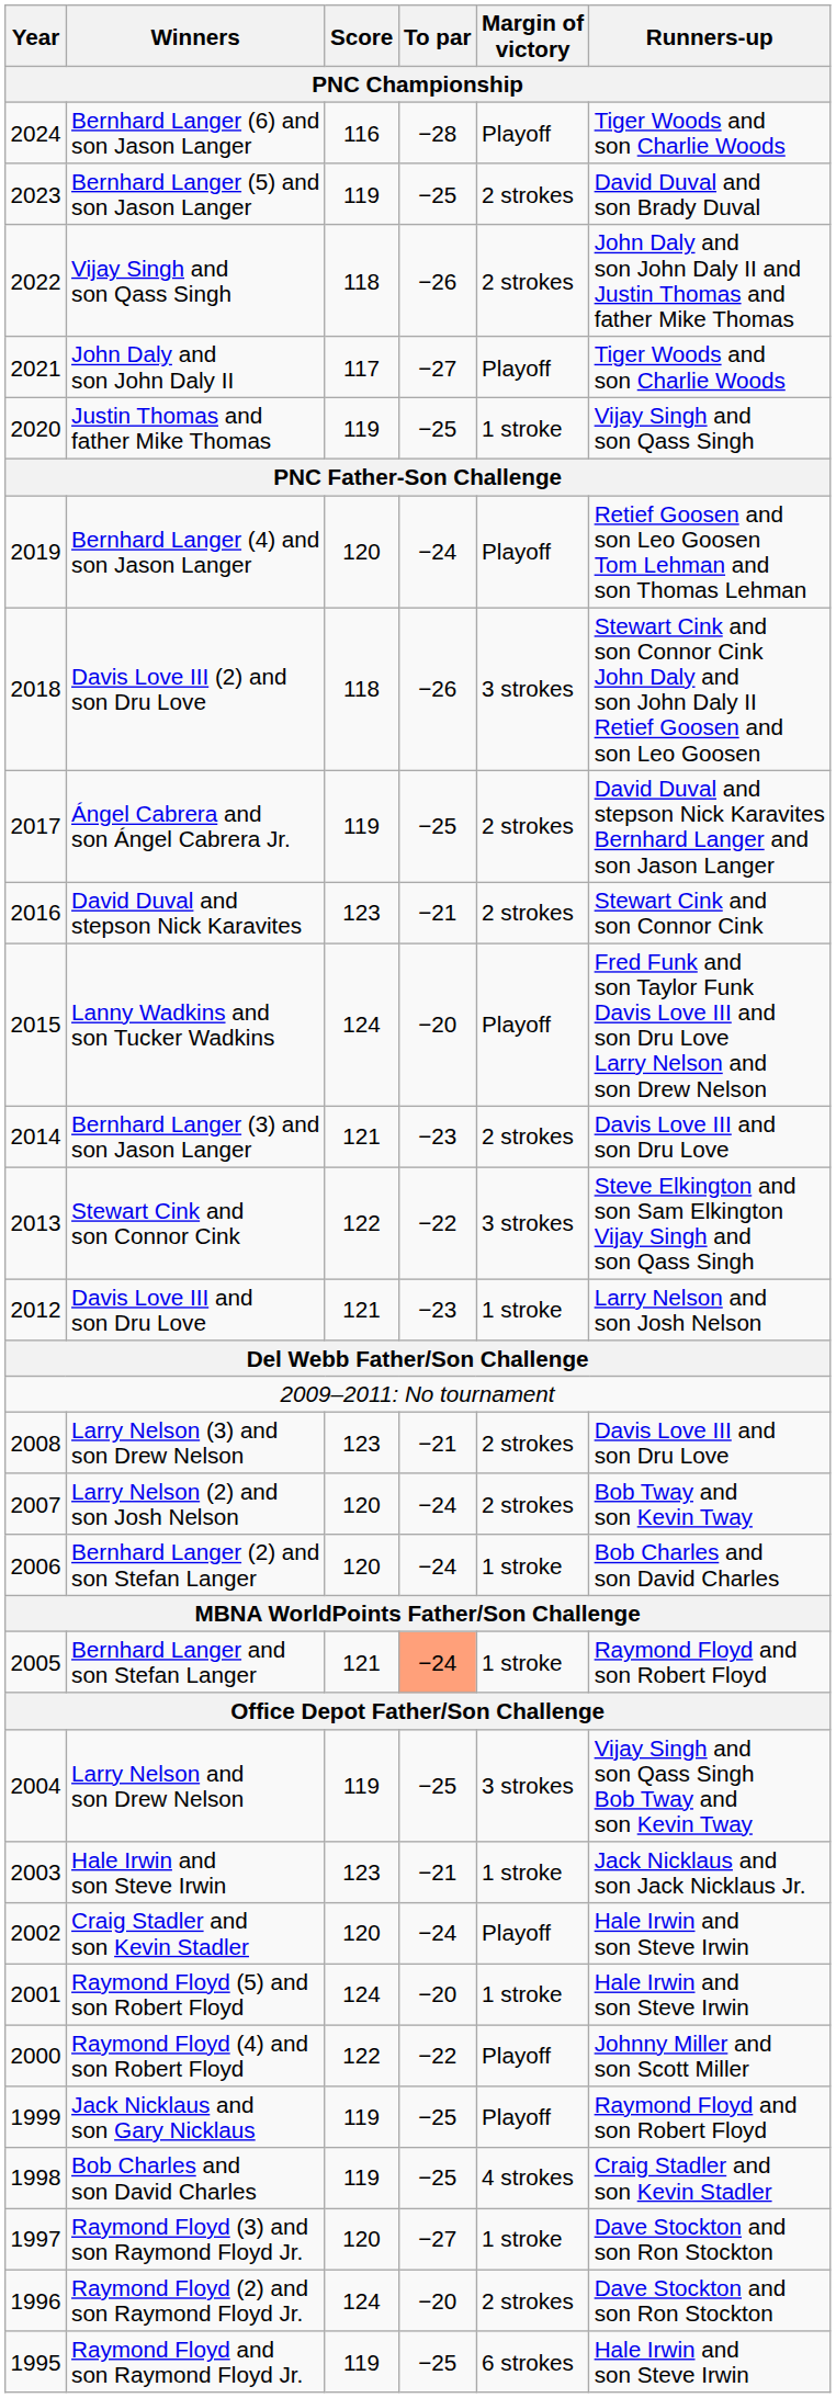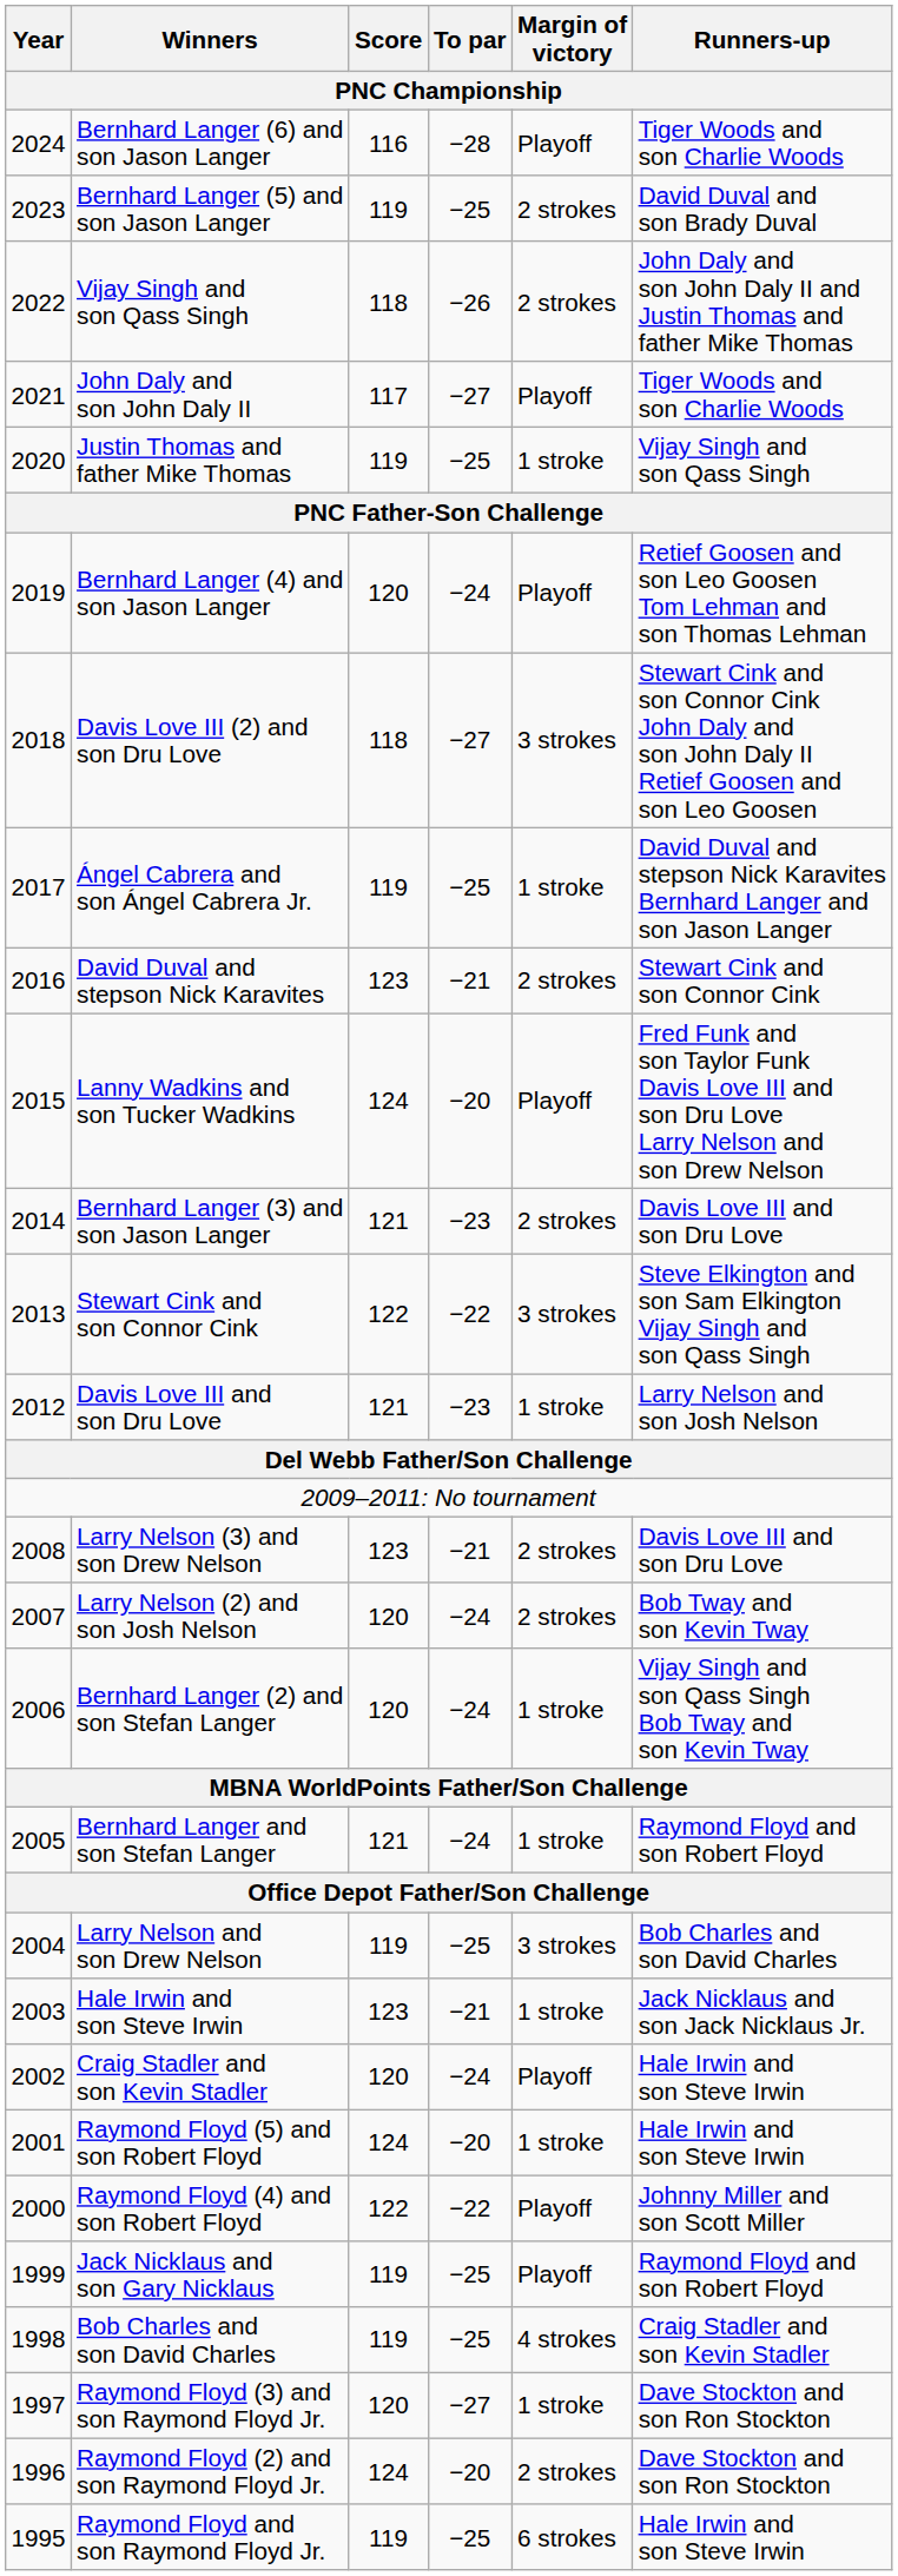 <table class="wikitable" style="font-size:95%">
 <tr>
 <th>Year</th>
 <th>Winners</th>
 <th>Score</th>
 <th>To par</th>
 <th>Margin of<br>victory</th>
 <th>Runners-up</th>
 </tr>
 <tr>
 <th colspan=6>PNC Championship</th>
 </tr>
 <tr>
 <td>2024</td>
 <td> <a href='#'>Bernhard Langer</a> (6) and<br>son Jason Langer</td>
 <td align=center>116</td>
 <td align=center>−28</td>
 <td>Playoff</td>
 <td> <a href='#'>Tiger Woods</a> and<br>son <a href='#'>Charlie Woods</a></td>
 </tr>
 <tr>
 <td>2023</td>
 <td> <a href='#'>Bernhard Langer</a> (5) and<br>son Jason Langer</td>
 <td align=center>119</td>
 <td align=center>−25</td>
 <td>2 strokes</td>
 <td> <a href='#'>David Duval</a> and<br>son Brady Duval</td>
 </tr>
 <tr>
 <td>2022</td>
 <td> <a href='#'>Vijay Singh</a> and<br>son Qass Singh</td>
 <td align=center>118</td>
 <td align=center>−26</td>
 <td>2 strokes</td>
 <td> <a href='#'>John Daly</a> and<br>son John Daly II and <br>  <a href='#'>Justin Thomas</a> and<br> father Mike Thomas</td>
 </tr>
 <tr>
 <td>2021</td>
 <td> <a href='#'>John Daly</a> and<br>son John Daly II</td>
 <td align=center>117</td>
 <td align=center>−27</td>
 <td>Playoff</td>
 <td> <a href='#'>Tiger Woods</a> and<br>son <a href='#'>Charlie Woods</a></td>
 </tr>
 <tr>
 <td>2020</td>
 <td> <a href='#'>Justin Thomas</a> and<br>father Mike Thomas</td>
 <td align=center>119</td>
 <td align=center>−25</td>
 <td>1 stroke</td>
 <td> <a href='#'>Vijay Singh</a> and<br>son Qass Singh</td>
 </tr>
 <tr>
 <th colspan=6>PNC Father-Son Challenge</th>
 </tr>
 <tr>
 <td>2019</td>
 <td> <a href='#'>Bernhard Langer</a> (4) and<br>son Jason Langer</td>
 <td align=center>120</td>
 <td align=center>−24</td>
 <td>Playoff</td>
 <td> <a href='#'>Retief Goosen</a> and<br>son Leo Goosen<br> <a href='#'>Tom Lehman</a> and<br>son Thomas Lehman</td>
 </tr>
 <tr>
 <td>2018</td>
 <td> <a href='#'>Davis Love III</a> (2) and<br>son Dru Love</td>
 <td align=center>118</td>
-<td align=center>−26</td>
+<td align=center>−27</td>
 <td>3 strokes</td>
 <td> <a href='#'>Stewart Cink</a> and<br>son Connor Cink<br> <a href='#'>John Daly</a> and<br>son John Daly II<br> <a href='#'>Retief Goosen</a> and<br>son Leo Goosen</td>
 </tr>
 <tr>
 <td>2017</td>
 <td> <a href='#'>Ángel Cabrera</a> and<br>son Ángel Cabrera Jr.</td>
 <td align=center>119</td>
 <td align=center>−25</td>
-<td>2 strokes</td>
+<td>1 stroke</td>
 <td> <a href='#'>David Duval</a> and<br>stepson Nick Karavites<br> <a href='#'>Bernhard Langer</a> and<br>son Jason Langer</td>
 </tr>
 <tr>
 <td>2016</td>
 <td> <a href='#'>David Duval</a> and<br>stepson Nick Karavites</td>
 <td align=center>123</td>
 <td align=center>−21</td>
 <td>2 strokes</td>
 <td> <a href='#'>Stewart Cink</a> and<br>son Connor Cink</td>
 </tr>
 <tr>
 <td>2015</td>
 <td> <a href='#'>Lanny Wadkins</a> and<br>son Tucker Wadkins</td>
 <td align=center>124</td>
 <td align=center>−20</td>
 <td>Playoff</td>
 <td> <a href='#'>Fred Funk</a> and<br>son Taylor Funk<br> <a href='#'>Davis Love III</a> and<br>son Dru Love<br> <a href='#'>Larry Nelson</a> and<br>son Drew Nelson</td>
 </tr>
 <tr>
 <td>2014</td>
 <td> <a href='#'>Bernhard Langer</a> (3) and<br>son Jason Langer</td>
 <td align=center>121</td>
 <td align=center>−23</td>
 <td>2 strokes</td>
 <td> <a href='#'>Davis Love III</a> and<br>son Dru Love</td>
 </tr>
 <tr>
 <td>2013</td>
 <td> <a href='#'>Stewart Cink</a> and<br>son Connor Cink</td>
 <td align=center>122</td>
 <td align=center>−22</td>
 <td>3 strokes</td>
 <td> <a href='#'>Steve Elkington</a> and<br>son Sam Elkington<br> <a href='#'>Vijay Singh</a> and<br>son Qass Singh</td>
 </tr>
 <tr>
 <td>2012</td>
 <td> <a href='#'>Davis Love III</a> and<br>son Dru Love</td>
 <td align=center>121</td>
 <td align=center>−23</td>
 <td>1 stroke</td>
 <td> <a href='#'>Larry Nelson</a> and<br>son Josh Nelson</td>
 </tr>
 <tr>
 <th colspan=6>Del Webb Father/Son Challenge</th>
 </tr>
 <tr>
 <td colspan=6 align=center><em>2009–2011: No tournament</em></td>
 </tr>
 <tr>
 <td>2008</td>
 <td> <a href='#'>Larry Nelson</a> (3) and<br>son Drew Nelson</td>
 <td align=center>123</td>
 <td align=center>−21</td>
 <td>2 strokes</td>
 <td> <a href='#'>Davis Love III</a> and<br>son Dru Love</td>
 </tr>
 <tr>
 <td>2007</td>
 <td> <a href='#'>Larry Nelson</a> (2) and<br>son Josh Nelson</td>
 <td align=center>120</td>
 <td align=center>−24</td>
 <td>2 strokes</td>
 <td> <a href='#'>Bob Tway</a> and<br>son <a href='#'>Kevin Tway</a></td>
 </tr>
 <tr>
 <td>2006</td>
 <td> <a href='#'>Bernhard Langer</a> (2) and<br>son Stefan Langer</td>
 <td align=center>120</td>
 <td align=center>−24</td>
 <td>1 stroke</td>
-<td> <a href='#'>Bob Charles</a> and<br>son David Charles</td>
+<td> <a href='#'>Vijay Singh</a> and<br>son Qass Singh<br> <a href='#'>Bob Tway</a> and<br>son <a href='#'>Kevin Tway</a></td>
 </tr>
 <tr>
 <th colspan=6>MBNA WorldPoints Father/Son Challenge</th>
 </tr>
 <tr>
 <td>2005</td>
 <td> <a href='#'>Bernhard Langer</a> and<br>son Stefan Langer</td>
 <td align=center>121</td>
-<td align=center style="background: lightsalmon;">−24</td>
+<td align=center>−24</td>
 <td>1 stroke</td>
 <td> <a href='#'>Raymond Floyd</a> and<br>son Robert Floyd</td>
 </tr>
 <tr>
 <th colspan=6>Office Depot Father/Son Challenge</th>
 </tr>
 <tr>
 <td>2004</td>
 <td> <a href='#'>Larry Nelson</a> and<br>son Drew Nelson</td>
 <td align=center>119</td>
 <td align=center>−25</td>
 <td>3 strokes</td>
-<td> <a href='#'>Vijay Singh</a> and<br>son Qass Singh<br> <a href='#'>Bob Tway</a> and<br>son <a href='#'>Kevin Tway</a></td>
+<td> <a href='#'>Bob Charles</a> and<br>son David Charles</td>
 </tr>
 <tr>
 <td>2003</td>
 <td> <a href='#'>Hale Irwin</a> and<br>son Steve Irwin</td>
 <td align=center>123</td>
 <td align=center>−21</td>
 <td>1 stroke</td>
 <td> <a href='#'>Jack Nicklaus</a> and<br>son Jack Nicklaus Jr.</td>
 </tr>
 <tr>
 <td>2002</td>
 <td> <a href='#'>Craig Stadler</a> and<br>son <a href='#'>Kevin Stadler</a></td>
 <td align=center>120</td>
 <td align=center>−24</td>
 <td>Playoff</td>
 <td> <a href='#'>Hale Irwin</a> and<br>son Steve Irwin</td>
 </tr>
 <tr>
 <td>2001</td>
 <td> <a href='#'>Raymond Floyd</a> (5) and<br>son Robert Floyd</td>
 <td align=center>124</td>
 <td align=center>−20</td>
 <td>1 stroke</td>
 <td> <a href='#'>Hale Irwin</a> and<br>son Steve Irwin</td>
 </tr>
 <tr>
 <td>2000</td>
 <td> <a href='#'>Raymond Floyd</a> (4) and<br>son Robert Floyd</td>
 <td align=center>122</td>
 <td align=center>−22</td>
 <td>Playoff</td>
 <td> <a href='#'>Johnny Miller</a> and<br>son Scott Miller</td>
 </tr>
 <tr>
 <td>1999</td>
 <td> <a href='#'>Jack Nicklaus</a> and<br>son <a href='#'>Gary Nicklaus</a></td>
 <td align=center>119</td>
 <td align=center>−25</td>
 <td>Playoff</td>
 <td> <a href='#'>Raymond Floyd</a> and<br>son Robert Floyd</td>
 </tr>
 <tr>
 <td>1998</td>
 <td> <a href='#'>Bob Charles</a> and<br>son David Charles</td>
 <td align=center>119</td>
 <td align=center>−25</td>
 <td>4 strokes</td>
 <td> <a href='#'>Craig Stadler</a> and<br>son <a href='#'>Kevin Stadler</a></td>
 </tr>
 <tr>
 <td>1997</td>
 <td> <a href='#'>Raymond Floyd</a> (3) and<br>son Raymond Floyd Jr.</td>
 <td align=center>120</td>
 <td align=center>−27</td>
 <td>1 stroke</td>
 <td> <a href='#'>Dave Stockton</a> and<br>son Ron Stockton</td>
 </tr>
 <tr>
 <td>1996</td>
 <td> <a href='#'>Raymond Floyd</a> (2) and<br>son Raymond Floyd Jr.</td>
 <td align=center>124</td>
 <td align=center>−20</td>
 <td>2 strokes</td>
 <td> <a href='#'>Dave Stockton</a> and<br>son Ron Stockton</td>
 </tr>
 <tr>
 <td>1995</td>
 <td> <a href='#'>Raymond Floyd</a> and<br>son Raymond Floyd Jr.</td>
 <td align=center>119</td>
 <td align=center>−25</td>
 <td>6 strokes</td>
 <td> <a href='#'>Hale Irwin</a> and<br>son Steve Irwin</td>
 </tr>
 </table>
